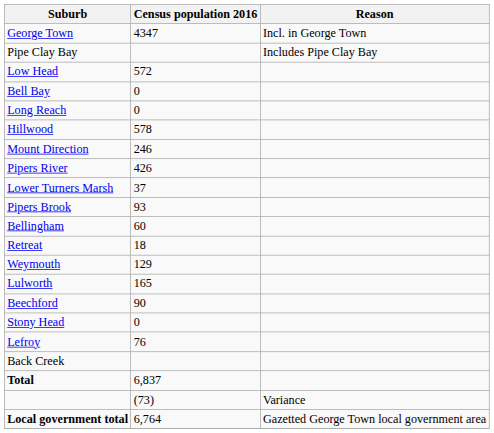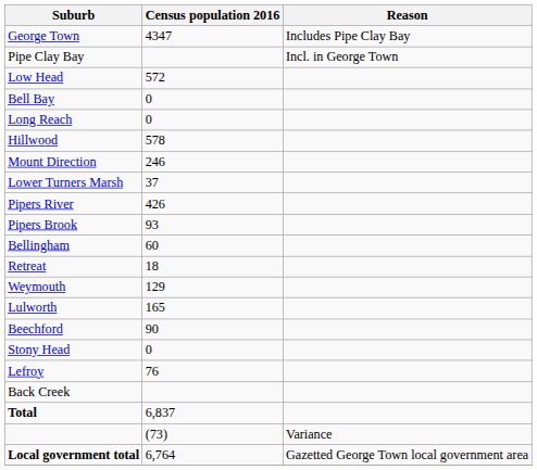 <table class="wikitable">
 <tr>
 <th>Suburb</th>
 <th>Census population 2016</th>
 <th>Reason</th>
 </tr>
 <tr>
 <td><a href='#'>George Town</a></td>
 <td>4347</td>
-<td>Incl. in George Town</td>
+<td>Includes Pipe Clay Bay</td>
 </tr>
 <tr>
 <td>Pipe Clay Bay</td>
 <td></td>
-<td>Includes Pipe Clay Bay</td>
+<td>Incl. in George Town</td>
 </tr>
 <tr>
 <td><a href='#'>Low Head</a></td>
 <td>572</td>
 <td></td>
 </tr>
 <tr>
 <td><a href='#'>Bell Bay</a></td>
 <td>0</td>
 <td></td>
 </tr>
 <tr>
 <td><a href='#'>Long Reach</a></td>
 <td>0</td>
 <td></td>
 </tr>
 <tr>
 <td><a href='#'>Hillwood</a></td>
 <td>578</td>
 <td></td>
 </tr>
 <tr>
 <td><a href='#'>Mount Direction</a></td>
 <td>246</td>
 <td></td>
 </tr>
 <tr>
-<td><a href='#'>Pipers River</a></td>
-<td>426</td>
+<td><a href='#'>Lower Turners Marsh</a></td>
+<td>37</td>
 <td></td>
 </tr>
 <tr>
-<td><a href='#'>Lower Turners Marsh</a></td>
-<td>37</td>
+<td><a href='#'>Pipers River</a></td>
+<td>426</td>
 <td></td>
 </tr>
 <tr>
 <td><a href='#'>Pipers Brook</a></td>
 <td>93</td>
 <td></td>
 </tr>
 <tr>
 <td><a href='#'>Bellingham</a></td>
 <td>60</td>
 <td></td>
 </tr>
 <tr>
 <td><a href='#'>Retreat</a></td>
 <td>18</td>
 <td></td>
 </tr>
 <tr>
 <td><a href='#'>Weymouth</a></td>
 <td>129</td>
 <td></td>
 </tr>
 <tr>
 <td><a href='#'>Lulworth</a></td>
 <td>165</td>
 <td></td>
 </tr>
 <tr>
 <td><a href='#'>Beechford</a></td>
 <td>90</td>
 <td></td>
 </tr>
 <tr>
 <td><a href='#'>Stony Head</a></td>
 <td>0</td>
 <td></td>
 </tr>
 <tr>
 <td><a href='#'>Lefroy</a></td>
 <td>76</td>
 <td></td>
 </tr>
 <tr>
 <td>Back Creek</td>
 <td></td>
 <td></td>
 </tr>
 <tr>
 <td><strong>Total</strong></td>
 <td>6,837</td>
 <td></td>
 </tr>
 <tr>
 <td></td>
 <td>(73)</td>
 <td>Variance</td>
 </tr>
 <tr>
 <td><strong>Local government total</strong></td>
 <td>6,764</td>
 <td>Gazetted George Town local government area</td>
 </tr>
 <tr>
 </tr>
 </table>
